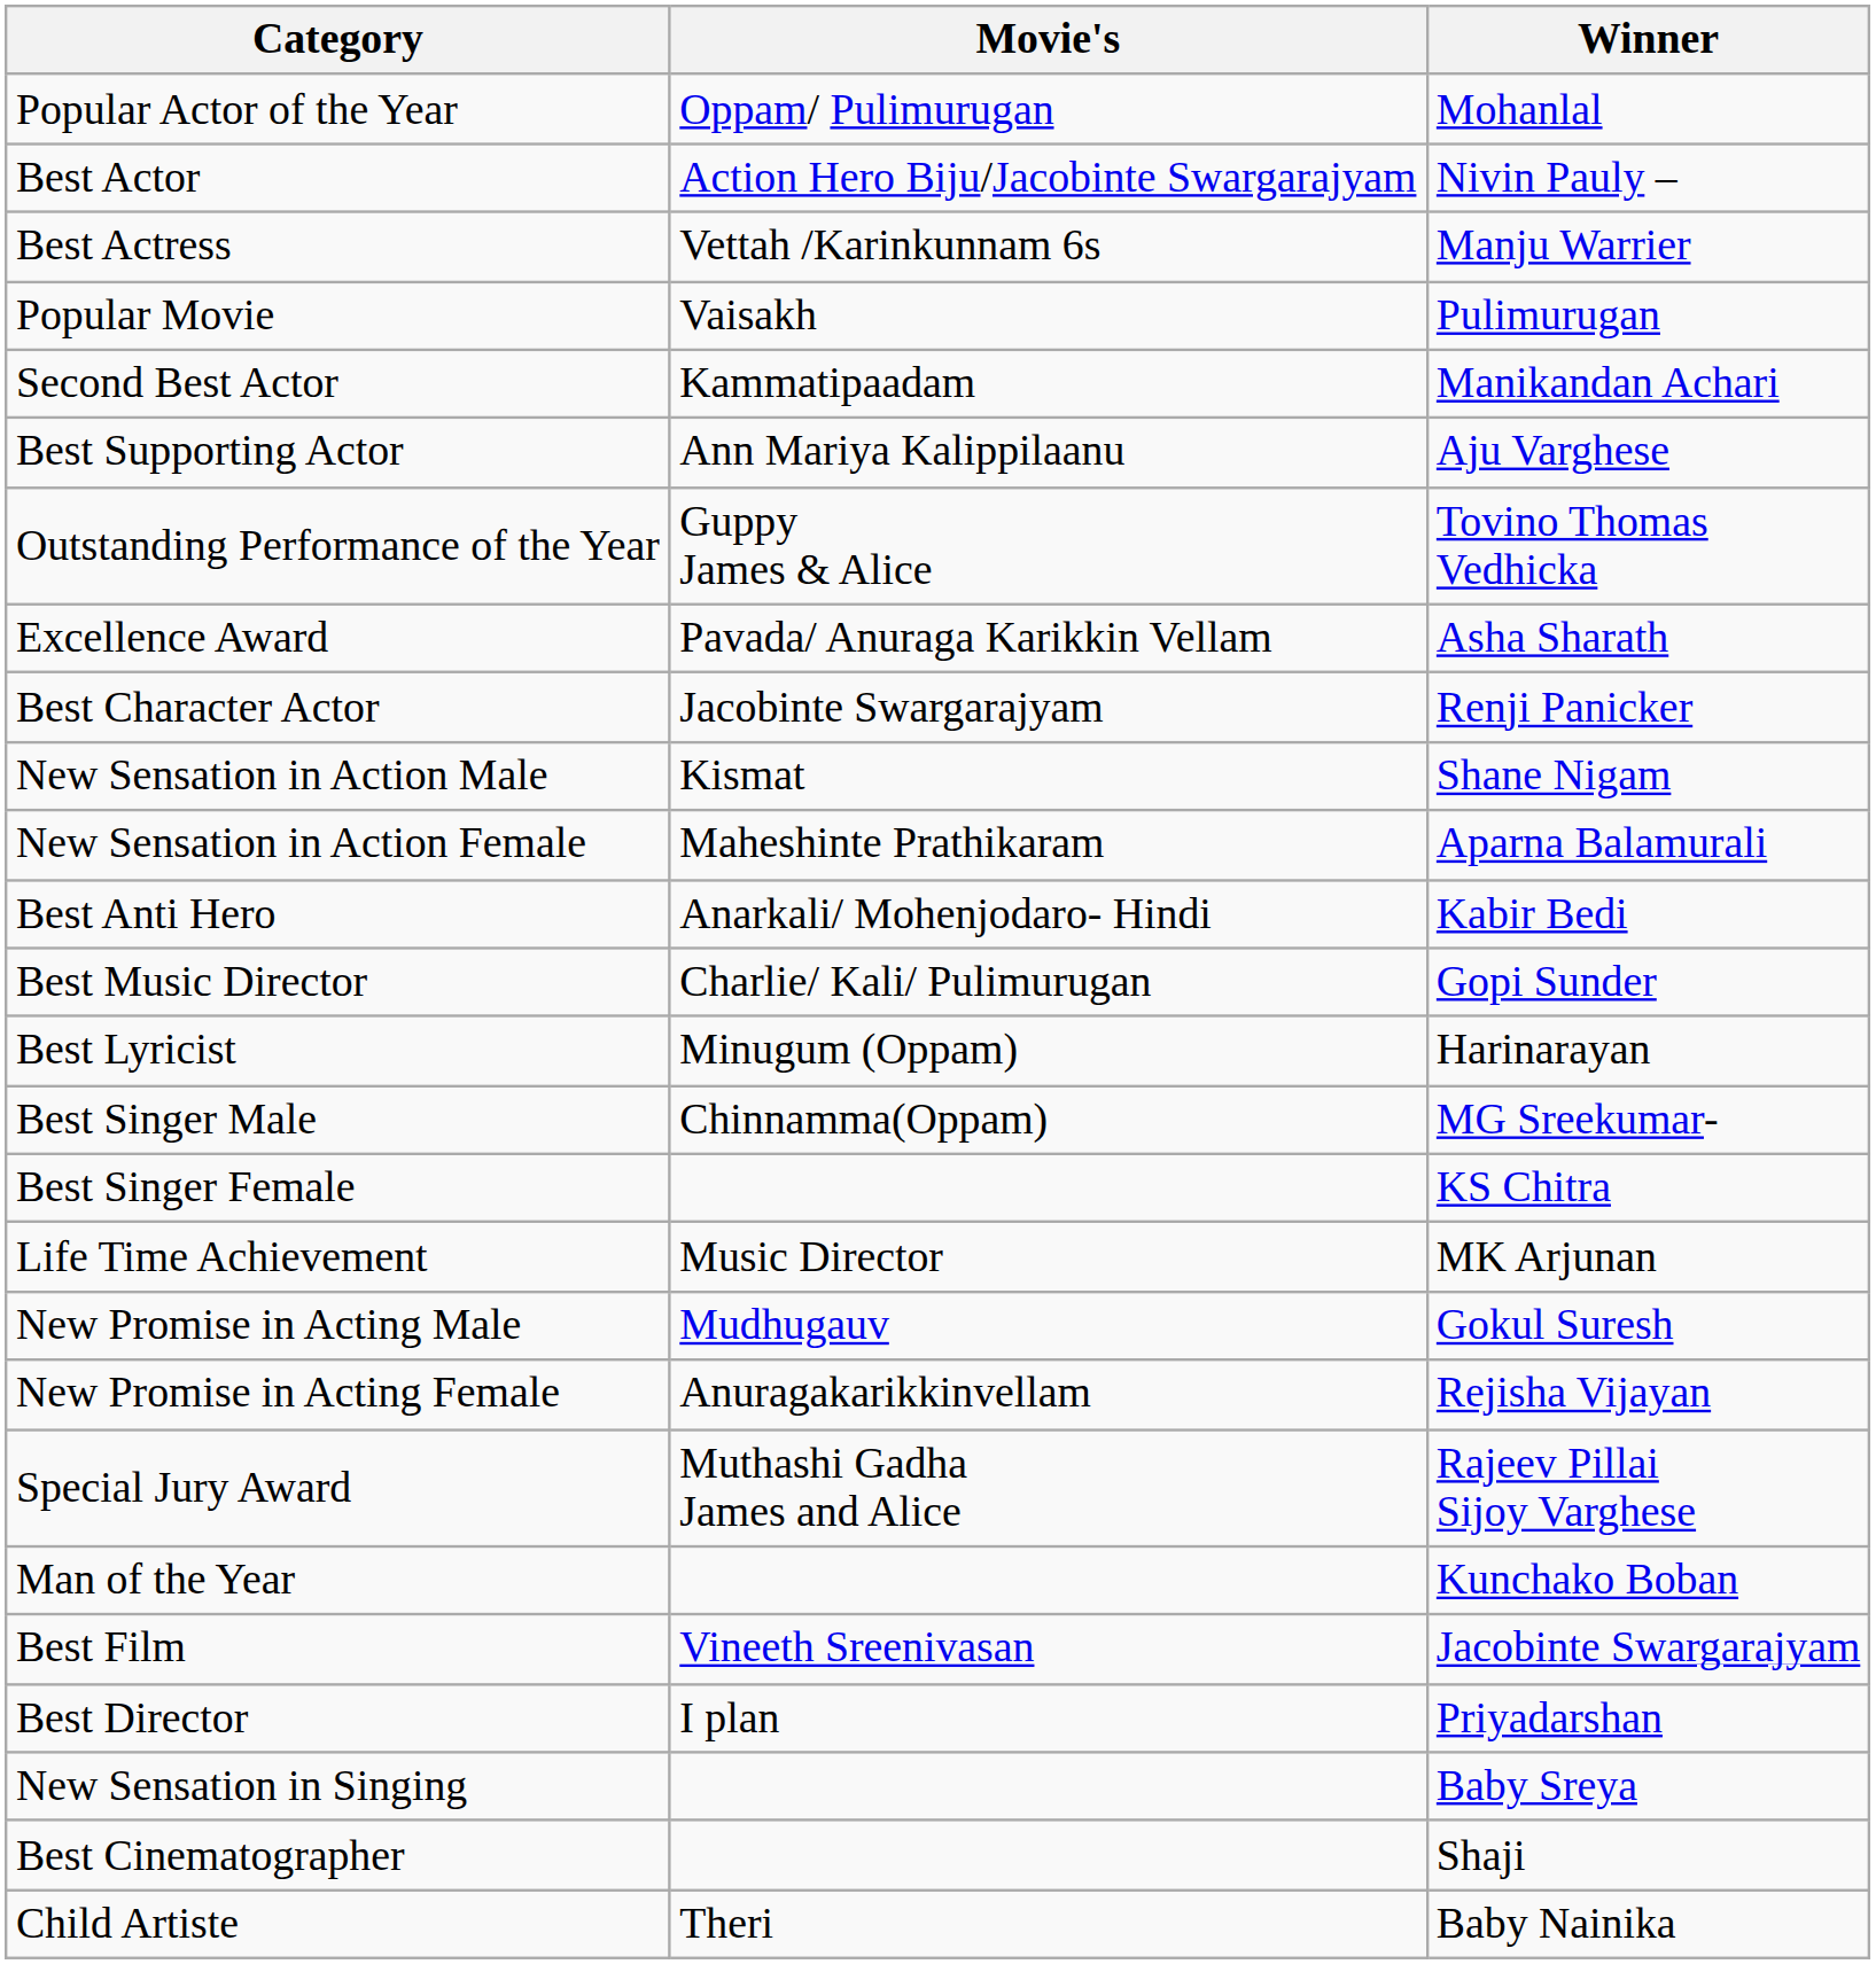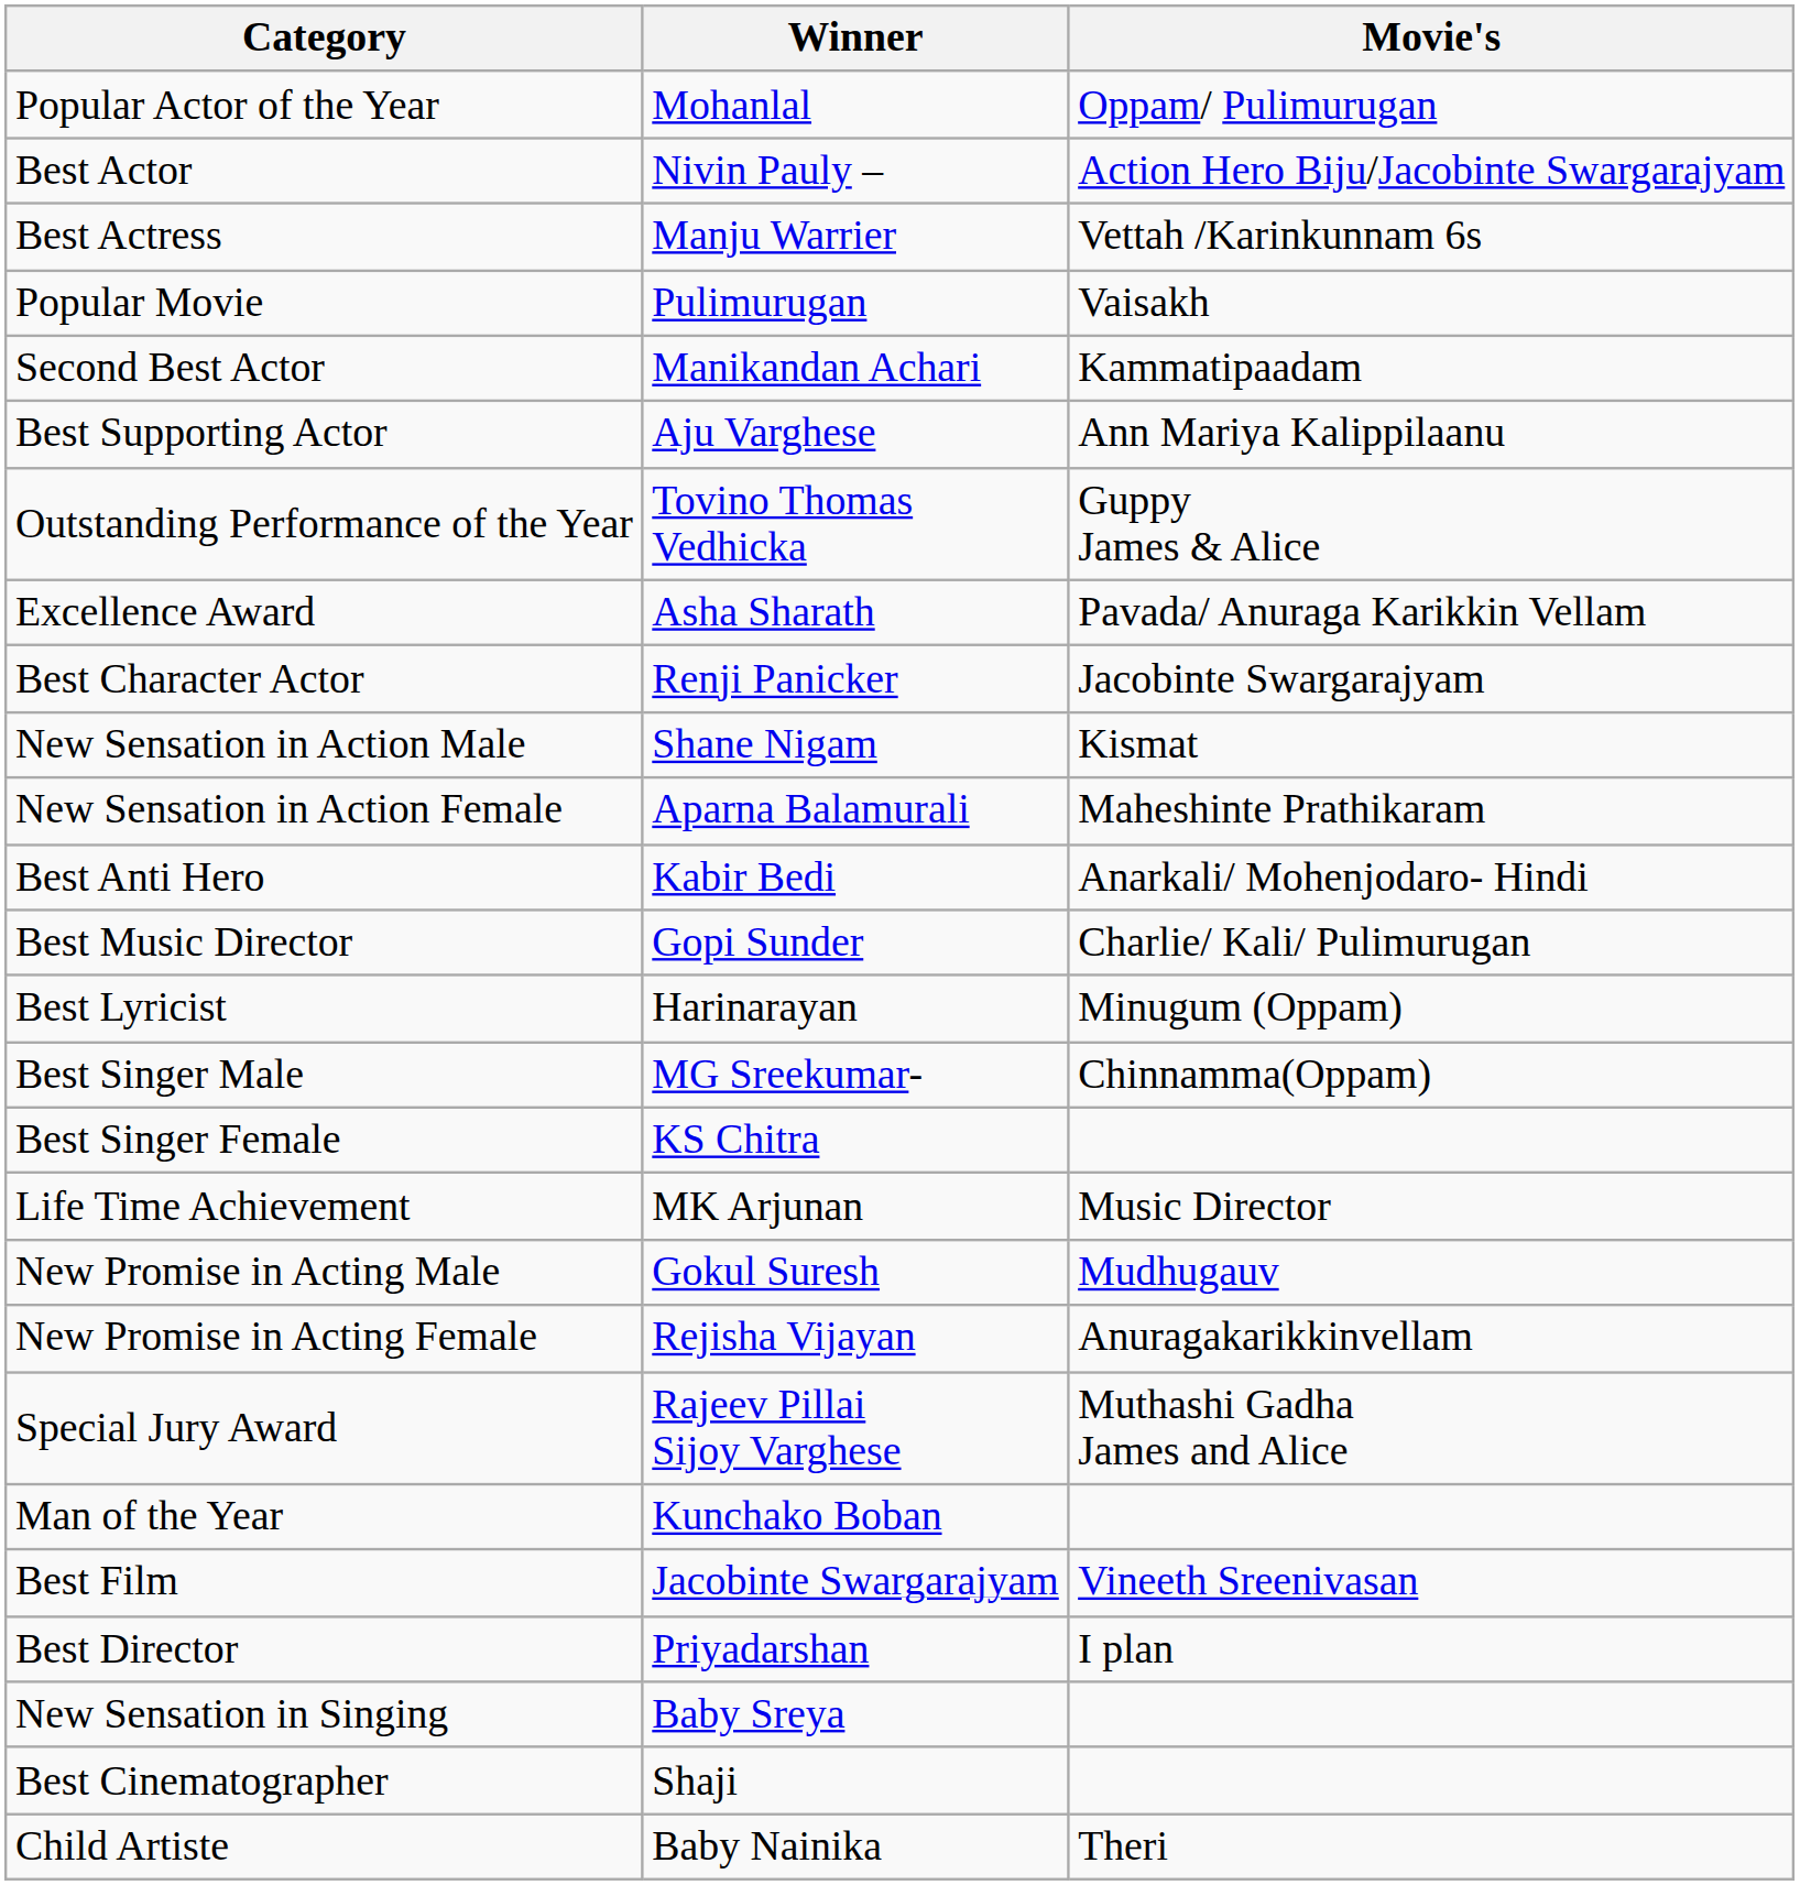 <table class="wikitable">
 <tr>
 <th>Category</th>
+<th>Winner</th>
 <th>Movie's</th>
-<th>Winner</th>
 </tr>
 <tr>
 <td>Popular Actor of the Year</td>
+<td><a href='#'>Mohanlal</a></td>
 <td><a href='#'>Oppam</a>/ <a href='#'>Pulimurugan</a></td>
-<td><a href='#'>Mohanlal</a></td>
 </tr>
 <tr>
 <td>Best Actor</td>
+<td><a href='#'>Nivin Pauly</a> –</td>
 <td><a href='#'>Action Hero Biju</a>/<a href='#'>Jacobinte Swargarajyam</a></td>
-<td><a href='#'>Nivin Pauly</a> –</td>
 </tr>
 <tr>
 <td>Best Actress</td>
+<td><a href='#'>Manju Warrier</a></td>
 <td>Vettah /Karinkunnam 6s</td>
-<td><a href='#'>Manju Warrier</a></td>
 </tr>
 <tr>
 <td>Popular Movie</td>
+<td><a href='#'>Pulimurugan</a></td>
 <td>Vaisakh</td>
-<td><a href='#'>Pulimurugan</a></td>
 </tr>
 <tr>
 <td>Second Best Actor</td>
+<td><a href='#'>Manikandan Achari</a></td>
 <td>Kammatipaadam</td>
-<td><a href='#'>Manikandan Achari</a></td>
 </tr>
 <tr>
 <td>Best Supporting Actor</td>
+<td><a href='#'>Aju Varghese</a></td>
 <td>Ann Mariya Kalippilaanu</td>
-<td><a href='#'>Aju Varghese</a></td>
 </tr>
 <tr>
 <td>Outstanding Performance of the Year</td>
+<td><a href='#'>Tovino Thomas</a> <br><a href='#'>Vedhicka</a></td>
 <td>Guppy<br>James & Alice</td>
-<td><a href='#'>Tovino Thomas</a> <br><a href='#'>Vedhicka</a></td>
 </tr>
 <tr>
 <td>Excellence Award</td>
+<td><a href='#'>Asha Sharath</a></td>
 <td>Pavada/ Anuraga Karikkin Vellam</td>
-<td><a href='#'>Asha Sharath</a></td>
 </tr>
 <tr>
 <td>Best Character Actor</td>
+<td><a href='#'>Renji Panicker</a></td>
 <td>Jacobinte Swargarajyam</td>
-<td><a href='#'>Renji Panicker</a></td>
 </tr>
 <tr>
 <td>New Sensation in Action Male</td>
+<td><a href='#'>Shane Nigam</a></td>
 <td>Kismat</td>
-<td><a href='#'>Shane Nigam</a></td>
 </tr>
 <tr>
 <td>New Sensation in Action Female</td>
+<td><a href='#'>Aparna Balamurali</a></td>
 <td>Maheshinte Prathikaram</td>
-<td><a href='#'>Aparna Balamurali</a></td>
 </tr>
 <tr>
 <td>Best Anti Hero</td>
+<td><a href='#'>Kabir Bedi</a></td>
 <td>Anarkali/ Mohenjodaro- Hindi</td>
-<td><a href='#'>Kabir Bedi</a></td>
 </tr>
 <tr>
 <td>Best Music Director</td>
+<td><a href='#'>Gopi Sunder</a></td>
 <td>Charlie/ Kali/ Pulimurugan</td>
-<td><a href='#'>Gopi Sunder</a></td>
 </tr>
 <tr>
 <td>Best Lyricist</td>
+<td>Harinarayan</td>
 <td>Minugum (Oppam)</td>
-<td>Harinarayan</td>
 </tr>
 <tr>
 <td>Best Singer Male</td>
+<td><a href='#'>MG Sreekumar</a>-</td>
 <td>Chinnamma(Oppam)</td>
-<td><a href='#'>MG Sreekumar</a>-</td>
 </tr>
 <tr>
 <td>Best Singer Female</td>
+<td><a href='#'>KS Chitra</a></td>
 <td></td>
-<td><a href='#'>KS Chitra</a></td>
 </tr>
 <tr>
 <td>Life Time Achievement</td>
+<td>MK Arjunan</td>
 <td>Music Director</td>
-<td>MK Arjunan</td>
 </tr>
 <tr>
 <td>New Promise in Acting Male</td>
+<td><a href='#'>Gokul Suresh</a></td>
 <td><a href='#'>Mudhugauv</a></td>
-<td><a href='#'>Gokul Suresh</a></td>
 </tr>
 <tr>
 <td>New Promise in Acting Female</td>
+<td><a href='#'>Rejisha Vijayan</a></td>
 <td>Anuragakarikkinvellam</td>
-<td><a href='#'>Rejisha Vijayan</a></td>
 </tr>
 <tr>
 <td>Special Jury Award</td>
+<td><a href='#'>Rajeev Pillai</a> <br><a href='#'>Sijoy Varghese</a></td>
 <td>Muthashi Gadha<br>James and Alice</td>
-<td><a href='#'>Rajeev Pillai</a> <br><a href='#'>Sijoy Varghese</a></td>
 </tr>
 <tr>
 <td>Man of the Year</td>
+<td><a href='#'>Kunchako Boban</a></td>
 <td></td>
-<td><a href='#'>Kunchako Boban</a></td>
 </tr>
 <tr>
 <td>Best Film</td>
+<td><a href='#'>Jacobinte Swargarajyam</a></td>
 <td><a href='#'>Vineeth Sreenivasan</a></td>
-<td><a href='#'>Jacobinte Swargarajyam</a></td>
 </tr>
 <tr>
 <td>Best Director</td>
+<td><a href='#'>Priyadarshan</a></td>
 <td>I plan</td>
-<td><a href='#'>Priyadarshan</a></td>
 </tr>
 <tr>
 <td>New Sensation in Singing</td>
+<td><a href='#'>Baby Sreya</a></td>
 <td></td>
-<td><a href='#'>Baby Sreya</a></td>
 </tr>
 <tr>
 <td>Best Cinematographer</td>
+<td>Shaji</td>
 <td></td>
-<td>Shaji</td>
 </tr>
 <tr>
 <td>Child Artiste</td>
+<td>Baby Nainika</td>
 <td>Theri</td>
-<td>Baby Nainika</td>
 </tr>
 </table>
